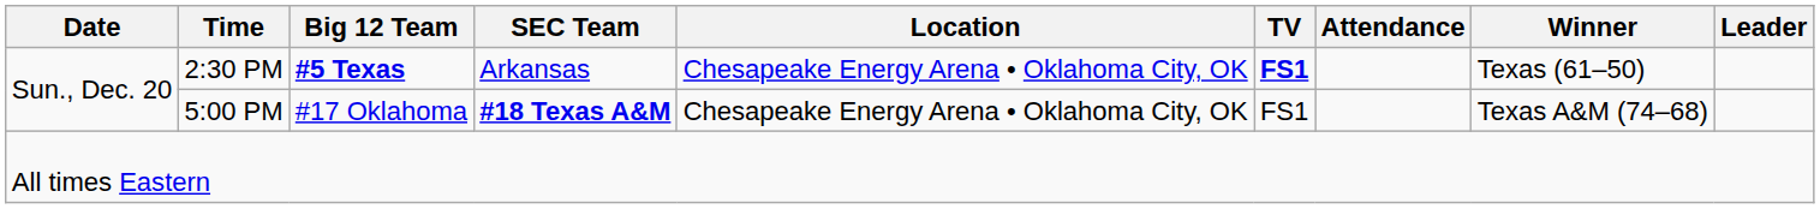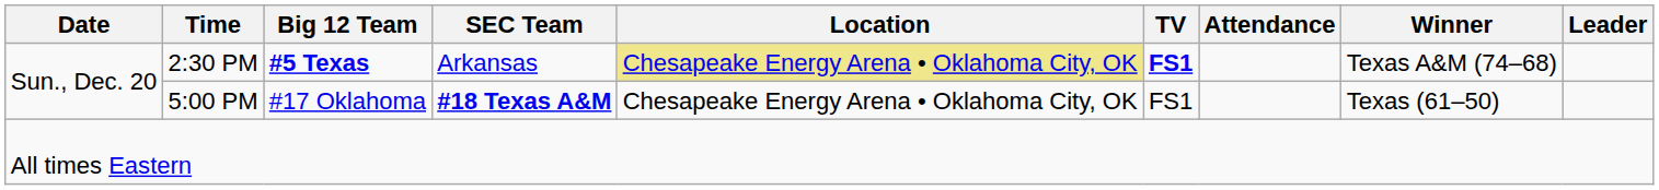 <table class="wikitable" style="font-size: 95%">
 <tr align="center">
 <th>Date</th>
 <th>Time</th>
 <th>Big 12 Team</th>
 <th>SEC Team</th>
 <th>Location</th>
 <th>TV</th>
 <th>Attendance</th>
 <th>Winner</th>
 <th>Leader</th>
 </tr>
 <tr>
 <td rowspan=2>Sun., Dec. 20</td>
 <td>2:30 PM</td>
 <td><a href='#'><strong>#5 Texas</strong></a></td>
 <td><a href='#'>Arkansas</a></td>
-<td><a href='#'>Chesapeake Energy Arena</a> • <a href='#'>Oklahoma City, OK</a></td>
+<td style="background: khaki;"><a href='#'>Chesapeake Energy Arena</a> • <a href='#'>Oklahoma City, OK</a></td>
 <td><strong><a href='#'>FS1</a></strong></td>
 <td></td>
-<td>Texas (61–50)</td>
+<td>Texas A&M (74–68)</td>
 <td></td>
 </tr>
 <tr>
 <td>5:00 PM</td>
 <td><a href='#'>#17 Oklahoma</a></td>
 <td><a href='#'><strong>#18 Texas A&M</strong></a></td>
 <td>Chesapeake Energy Arena • Oklahoma City, OK</td>
 <td>FS1</td>
 <td></td>
-<td>Texas A&M (74–68)</td>
+<td>Texas (61–50)</td>
 <td></td>
 </tr>
 <tr>
 <td colspan=9><br>All times <a href='#'>Eastern</a></td>
 </tr>
 </table>
